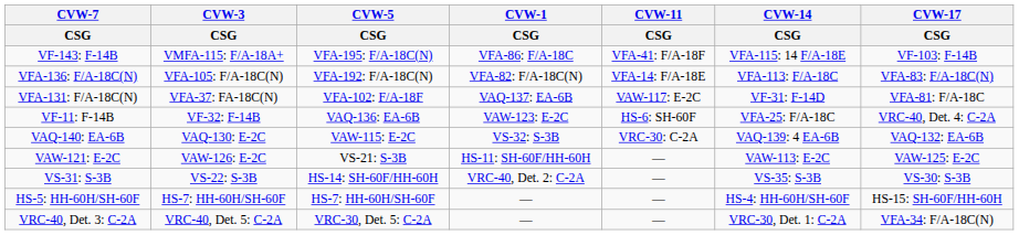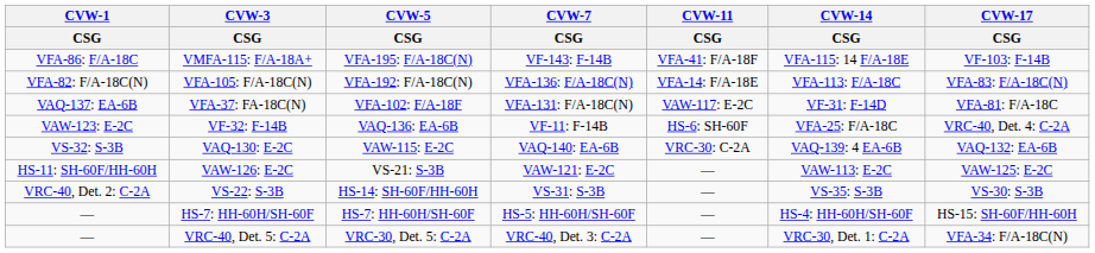 <table class="wikitable" style="text-align:center" width=99%>
 <tr>
-<th colspan="1" align="center"><a href='#'>CVW-7</a></th>
+<th colspan="1" align="center"><a href='#'>CVW-1</a></th>
 <th colspan="1" align="center"><a href='#'>CVW-3</a></th>
 <th colspan="1" align="center"><a href='#'>CVW-5</a></th>
-<th colspan="1" align="center"><a href='#'>CVW-1</a></th>
+<th colspan="1" align="center"><a href='#'>CVW-7</a></th>
 <th colspan="1" align="center"><a href='#'>CVW-11</a></th>
 <th colspan="1" align="center"><a href='#'>CVW-14</a></th>
 <th colspan="1" align="center"><a href='#'>CVW-17</a></th>
 </tr>
 <tr>
 <th align="center"> CSG</th>
 <th align="center"> CSG</th>
 <th align="center"> CSG</th>
 <th align="center"> CSG</th>
 <th align="center"> CSG</th>
 <th align="center"> CSG</th>
 <th align="center"> CSG</th>
 </tr>
 <tr>
-<td><a href='#'>VF-143</a>: <a href='#'>F-14B</a></td>
+<td><a href='#'>VFA-86</a>: <a href='#'>F/A-18C</a></td>
 <td><a href='#'>VMFA-115</a>: <a href='#'>F/A-18A+</a></td>
 <td><a href='#'>VFA-195</a>: <a href='#'>F/A-18C(N)</a></td>
-<td><a href='#'>VFA-86</a>: <a href='#'>F/A-18C</a></td>
+<td><a href='#'>VF-143</a>: <a href='#'>F-14B</a></td>
 <td><a href='#'>VFA-41</a>: F/A-18F</td>
 <td><a href='#'>VFA-115</a>:  14 <a href='#'>F/A-18E</a></td>
 <td><a href='#'>VF-103</a>: <a href='#'>F-14B</a></td>
 </tr>
 <tr>
-<td><a href='#'>VFA-136</a>: <a href='#'>F/A-18C(N)</a></td>
+<td><a href='#'>VFA-82</a>: F/A-18C(N)</td>
 <td><a href='#'>VFA-105</a>: F/A-18C(N)</td>
 <td><a href='#'>VFA-192</a>: F/A-18C(N)</td>
-<td><a href='#'>VFA-82</a>: F/A-18C(N)</td>
+<td><a href='#'>VFA-136</a>: <a href='#'>F/A-18C(N)</a></td>
 <td><a href='#'>VFA-14</a>: F/A-18E</td>
 <td><a href='#'>VFA-113</a>: <a href='#'>F/A-18C</a></td>
 <td><a href='#'>VFA-83</a>: <a href='#'>F/A-18C(N)</a></td>
 </tr>
 <tr>
-<td><a href='#'>VFA-131</a>: F/A-18C(N)</td>
+<td><a href='#'>VAQ-137</a>: <a href='#'>EA-6B</a></td>
 <td><a href='#'>VFA-37</a>: FA-18C(N)</td>
 <td><a href='#'>VFA-102</a>: <a href='#'>F/A-18F</a></td>
-<td><a href='#'>VAQ-137</a>: <a href='#'>EA-6B</a></td>
+<td><a href='#'>VFA-131</a>: F/A-18C(N)</td>
 <td><a href='#'>VAW-117</a>: E-2C</td>
 <td><a href='#'>VF-31</a>: <a href='#'>F-14D</a></td>
 <td><a href='#'>VFA-81</a>: F/A-18C</td>
 </tr>
 <tr>
-<td><a href='#'>VF-11</a>: F-14B</td>
+<td><a href='#'>VAW-123</a>: <a href='#'>E-2C</a></td>
 <td><a href='#'>VF-32</a>: <a href='#'>F-14B</a></td>
 <td><a href='#'>VAQ-136</a>: <a href='#'>EA-6B</a></td>
-<td><a href='#'>VAW-123</a>: <a href='#'>E-2C</a></td>
+<td><a href='#'>VF-11</a>: F-14B</td>
 <td><a href='#'>HS-6</a>: SH-60F</td>
 <td><a href='#'>VFA-25</a>:  F/A-18C</td>
 <td><a href='#'>VRC-40</a>, Det. 4: <a href='#'>C-2A</a></td>
 </tr>
 <tr>
-<td><a href='#'>VAQ-140</a>: <a href='#'>EA-6B</a></td>
+<td><a href='#'>VS-32</a>: <a href='#'>S-3B</a></td>
 <td><a href='#'>VAQ-130</a>: <a href='#'>E-2C</a></td>
 <td><a href='#'>VAW-115</a>: <a href='#'>E-2C</a></td>
-<td><a href='#'>VS-32</a>: <a href='#'>S-3B</a></td>
+<td><a href='#'>VAQ-140</a>: <a href='#'>EA-6B</a></td>
 <td><a href='#'>VRC-30</a>: C-2A</td>
 <td><a href='#'>VAQ-139</a>:  4 <a href='#'>EA-6B</a></td>
 <td><a href='#'>VAQ-132</a>: <a href='#'>EA-6B</a></td>
 </tr>
 <tr>
-<td><a href='#'>VAW-121</a>: <a href='#'>E-2C</a></td>
+<td><a href='#'>HS-11</a>: <a href='#'>SH-60F/HH-60H</a></td>
 <td><a href='#'>VAW-126</a>: <a href='#'>E-2C</a></td>
 <td>VS-21: <a href='#'>S-3B</a></td>
-<td><a href='#'>HS-11</a>: <a href='#'>SH-60F/HH-60H</a></td>
+<td><a href='#'>VAW-121</a>: <a href='#'>E-2C</a></td>
 <td>—</td>
 <td><a href='#'>VAW-113</a>: <a href='#'>E-2C</a></td>
 <td><a href='#'>VAW-125</a>: <a href='#'>E-2C</a></td>
 </tr>
 <tr>
-<td><a href='#'>VS-31</a>: <a href='#'>S-3B</a></td>
+<td><a href='#'>VRC-40</a>, Det. 2: <a href='#'>C-2A</a></td>
 <td><a href='#'>VS-22</a>: <a href='#'>S-3B</a></td>
 <td><a href='#'>HS-14</a>: <a href='#'>SH-60F/HH-60H</a></td>
-<td><a href='#'>VRC-40</a>, Det. 2: <a href='#'>C-2A</a></td>
+<td><a href='#'>VS-31</a>: <a href='#'>S-3B</a></td>
 <td>—</td>
 <td><a href='#'>VS-35</a>: <a href='#'>S-3B</a></td>
 <td><a href='#'>VS-30</a>: <a href='#'>S-3B</a></td>
 </tr>
 <tr>
-<td><a href='#'>HS-5</a>:  <a href='#'>HH-60H/SH-60F</a></td>
+<td>—</td>
 <td><a href='#'>HS-7</a>: <a href='#'>HH-60H/SH-60F</a></td>
 <td><a href='#'>HS-7</a>: <a href='#'>HH-60H/SH-60F</a></td>
-<td>—</td>
+<td><a href='#'>HS-5</a>:  <a href='#'>HH-60H/SH-60F</a></td>
 <td>—</td>
 <td><a href='#'>HS-4</a>:  <a href='#'>HH-60H/SH-60F</a></td>
 <td>HS-15: <a href='#'>SH-60F/HH-60H</a></td>
 </tr>
 <tr>
-<td><a href='#'>VRC-40</a>, Det. 3: <a href='#'>C-2A</a></td>
+<td>—</td>
 <td><a href='#'>VRC-40</a>, Det. 5: <a href='#'>C-2A</a></td>
 <td><a href='#'>VRC-30</a>, Det. 5: <a href='#'>C-2A</a></td>
-<td>—</td>
+<td><a href='#'>VRC-40</a>, Det. 3: <a href='#'>C-2A</a></td>
 <td>—</td>
 <td><a href='#'>VRC-30</a>, Det. 1: <a href='#'>C-2A</a></td>
 <td><a href='#'>VFA-34</a>: F/A-18C(N)</td>
 </tr>
 </table>
